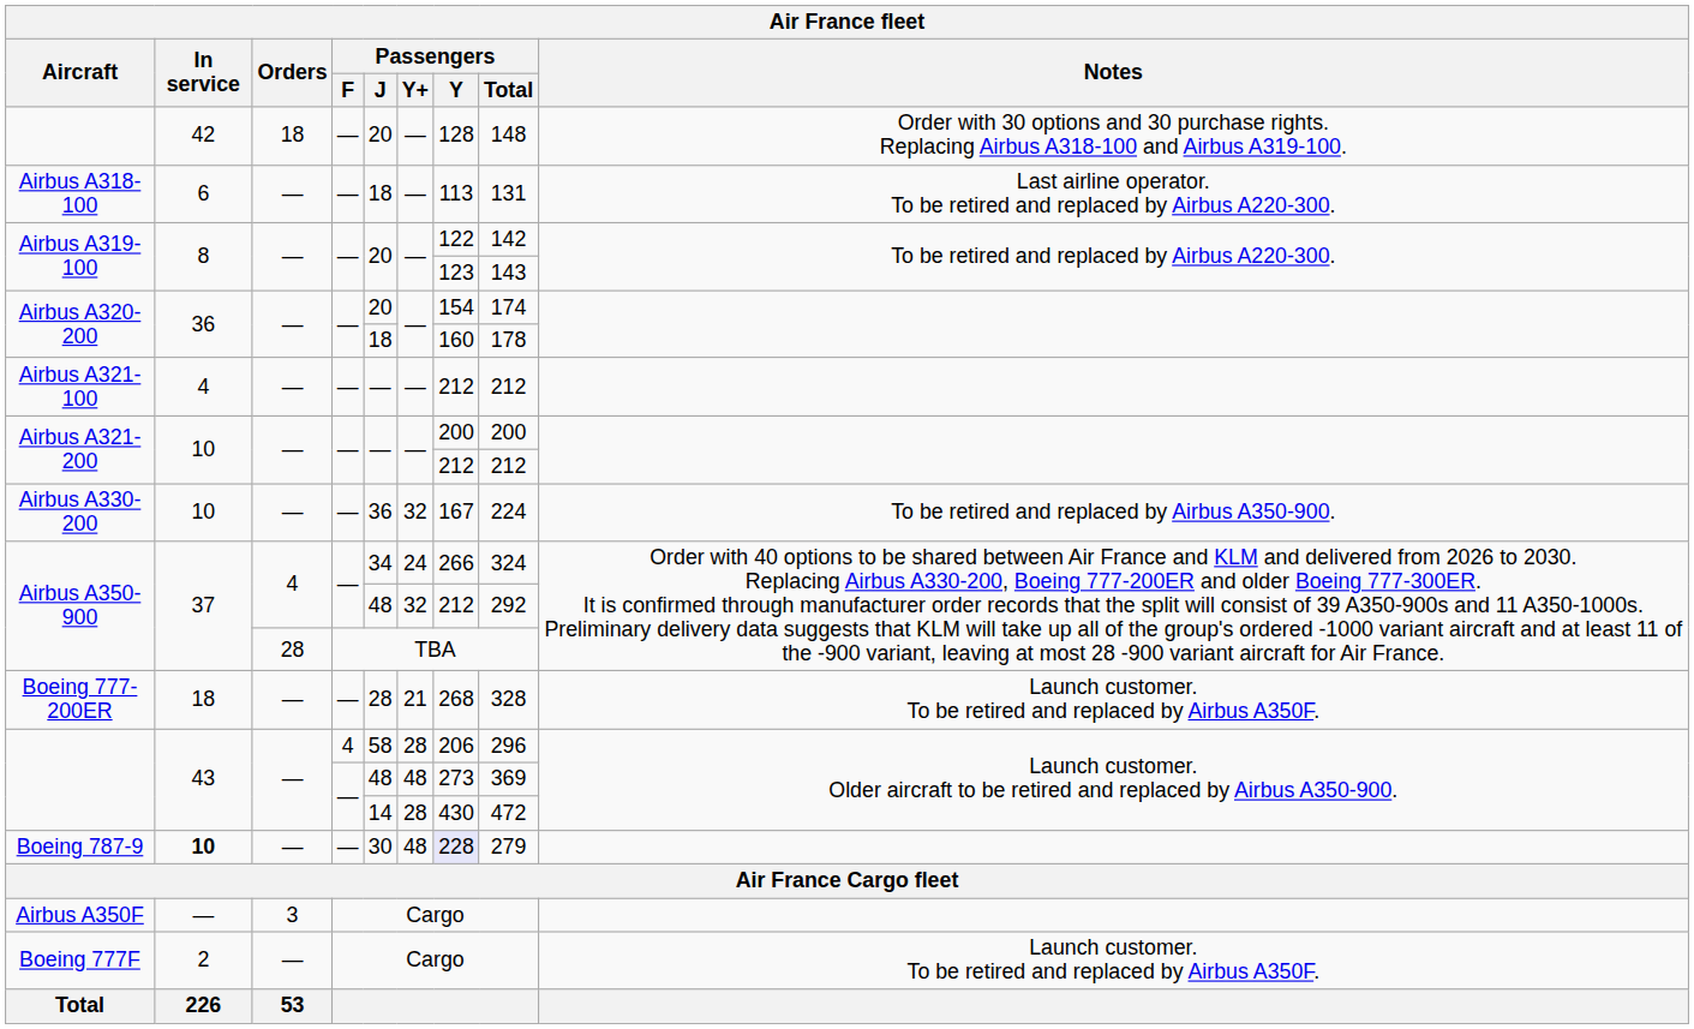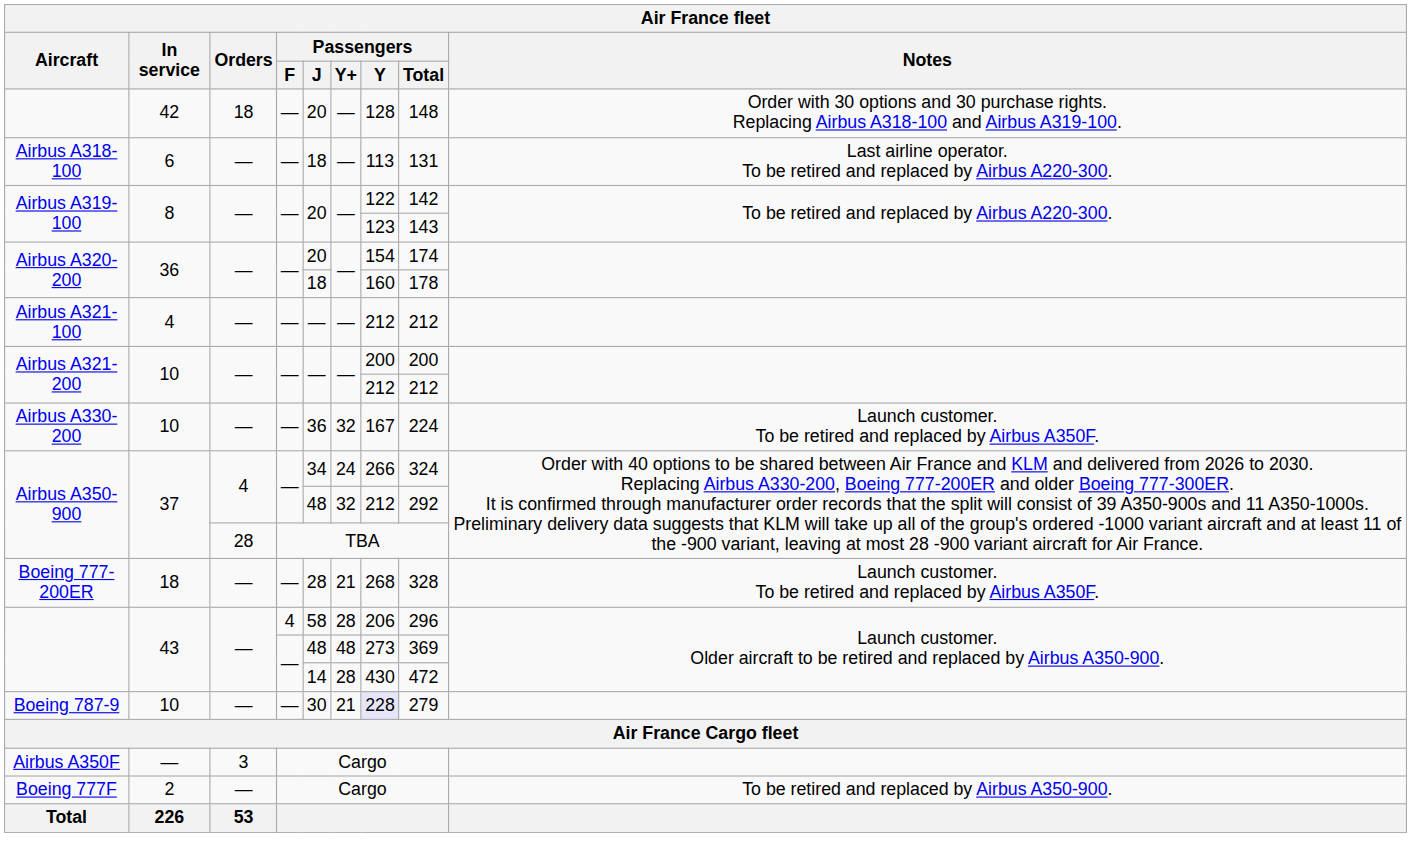 <table class="wikitable" style="border-collapse:collapse; text-align:center; margin:1em auto;">
 <tr>
 <th colspan="9">Air France fleet</th>
 </tr>
 <tr>
 <th rowspan="2">Aircraft</th>
 <th rowspan="2">In service</th>
 <th rowspan="2">Orders</th>
 <th colspan="5">Passengers</th>
 <th rowspan="2">Notes</th>
 </tr>
 <tr>
 <th><abbr>F</abbr></th>
 <th><abbr>J</abbr></th>
 <th><abbr>Y+</abbr></th>
 <th><abbr>Y</abbr></th>
 <th>Total</th>
 </tr>
 <tr>
 <td></td>
 <td>42</td>
 <td>18</td>
 <td>—</td>
 <td>20</td>
 <td>—</td>
 <td>128</td>
 <td>148</td>
 <td>Order with 30 options and 30 purchase rights.<br>Replacing <a href='#'>Airbus A318-100</a> and <a href='#'>Airbus A319-100</a>.</td>
 </tr>
 <tr>
 <td><a href='#'>Airbus A318-100</a></td>
 <td>6</td>
 <td>—</td>
 <td>—</td>
 <td>18</td>
 <td>—</td>
 <td>113</td>
 <td>131</td>
 <td>Last airline operator.<br>To be retired and replaced by <a href='#'>Airbus A220-300</a>.</td>
 </tr>
 <tr>
 <td rowspan="2"><a href='#'>Airbus A319-100</a></td>
 <td rowspan="2">8</td>
 <td rowspan="2">—</td>
 <td rowspan="2">—</td>
 <td rowspan="2">20</td>
 <td rowspan="2">—</td>
 <td>122</td>
 <td>142</td>
 <td rowspan="2">To be retired and replaced by <a href='#'>Airbus A220-300</a>.</td>
 </tr>
 <tr>
 <td>123</td>
 <td>143</td>
 </tr>
 <tr>
 <td rowspan="2"><a href='#'>Airbus A320-200</a></td>
 <td rowspan="2">36</td>
 <td rowspan="2">—</td>
 <td rowspan="2">—</td>
 <td>20</td>
 <td rowspan="2">—</td>
 <td>154</td>
 <td>174</td>
 <td rowspan="2"></td>
 </tr>
 <tr>
 <td>18</td>
 <td>160</td>
 <td>178</td>
 </tr>
 <tr>
 <td><a href='#'>Airbus A321-100</a></td>
 <td>4</td>
 <td>—</td>
 <td>—</td>
 <td>—</td>
 <td>—</td>
 <td>212</td>
 <td>212</td>
 <td></td>
 </tr>
 <tr>
 <td rowspan="2"><a href='#'>Airbus A321-200</a></td>
 <td rowspan="2">10</td>
 <td rowspan="2">—</td>
 <td rowspan="2">—</td>
 <td rowspan="2">—</td>
 <td rowspan="2">—</td>
 <td>200</td>
 <td>200</td>
 <td rowspan="2"></td>
 </tr>
 <tr>
 <td>212</td>
 <td>212</td>
 </tr>
 <tr>
 <td><a href='#'>Airbus A330-200</a></td>
 <td>10</td>
 <td>—</td>
 <td>—</td>
 <td>36</td>
 <td>32</td>
 <td>167</td>
 <td>224</td>
-<td>To be retired and replaced by <a href='#'>Airbus A350-900</a>.</td>
+<td>Launch customer.<br>To be retired and replaced by <a href='#'>Airbus A350F</a>.</td>
 </tr>
 <tr>
 <td rowspan="3"><a href='#'>Airbus A350-900</a></td>
 <td rowspan="3">37</td>
 <td rowspan="2">4</td>
 <td rowspan="2">—</td>
 <td>34</td>
 <td>24</td>
 <td>266</td>
 <td>324</td>
 <td rowspan="3">Order with 40 options to be shared between Air France and <a href='#'>KLM</a> and delivered from 2026 to 2030.<br>Replacing <a href='#'>Airbus A330-200</a>, <a href='#'>Boeing 777-200ER</a> and older <a href='#'>Boeing 777-300ER</a>.<br>It is confirmed through manufacturer order records that the split will consist of 39 A350-900s and 11 A350-1000s.<br>Preliminary delivery data suggests that KLM will take up all of the group's ordered -1000 variant aircraft and at least 11 of the -900 variant, leaving at most 28 -900 variant aircraft for Air France.</td>
 </tr>
 <tr>
 <td>48</td>
 <td>32</td>
 <td>212</td>
 <td>292</td>
 </tr>
 <tr>
 <td>28</td>
 <td colspan="5"><abbr>TBA</abbr></td>
 </tr>
 <tr>
 <td><a href='#'>Boeing 777-200ER</a></td>
 <td>18</td>
 <td>—</td>
 <td>—</td>
 <td>28</td>
 <td>21</td>
 <td>268</td>
 <td>328</td>
 <td>Launch customer.<br>To be retired and replaced by <a href='#'>Airbus A350F</a>.</td>
 </tr>
 <tr>
 <td rowspan="3"></td>
 <td rowspan="3">43</td>
 <td rowspan="3">—</td>
 <td>4</td>
 <td>58</td>
 <td>28</td>
 <td>206</td>
 <td>296</td>
 <td rowspan="3">Launch customer.<br>Older aircraft to be retired and replaced by <a href='#'>Airbus A350-900</a>.</td>
 </tr>
 <tr>
 <td rowspan="2">—</td>
 <td>48</td>
 <td>48</td>
 <td>273</td>
 <td>369</td>
 </tr>
 <tr>
 <td>14</td>
 <td>28</td>
 <td>430</td>
 <td>472</td>
 </tr>
 <tr>
 <td><a href='#'>Boeing 787-9</a></td>
-<td><strong>10</strong></td>
+<td>10</td>
 <td>—</td>
 <td>—</td>
 <td>30</td>
-<td>48</td>
+<td>21</td>
 <td style="background: lavender;">228</td>
 <td>279</td>
 <td></td>
 </tr>
 <tr>
 <th colspan="9">Air France Cargo fleet</th>
 </tr>
 <tr>
 <td><a href='#'>Airbus A350F</a></td>
 <td>—</td>
 <td>3</td>
 <td colspan="5"><abbr>Cargo</abbr></td>
 <td></td>
 </tr>
 <tr>
 <td><a href='#'>Boeing 777F</a></td>
 <td>2</td>
 <td>—</td>
 <td colspan="5"><abbr>Cargo</abbr></td>
-<td>Launch customer.<br>To be retired and replaced by <a href='#'>Airbus A350F</a>.</td>
+<td>To be retired and replaced by <a href='#'>Airbus A350-900</a>.</td>
 </tr>
 <tr>
 <th>Total</th>
 <th>226</th>
 <th>53</th>
 <th colspan="5"></th>
 <th></th>
 </tr>
 </table>
